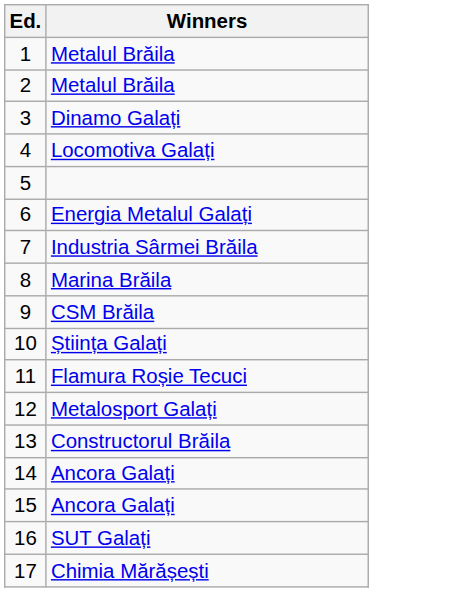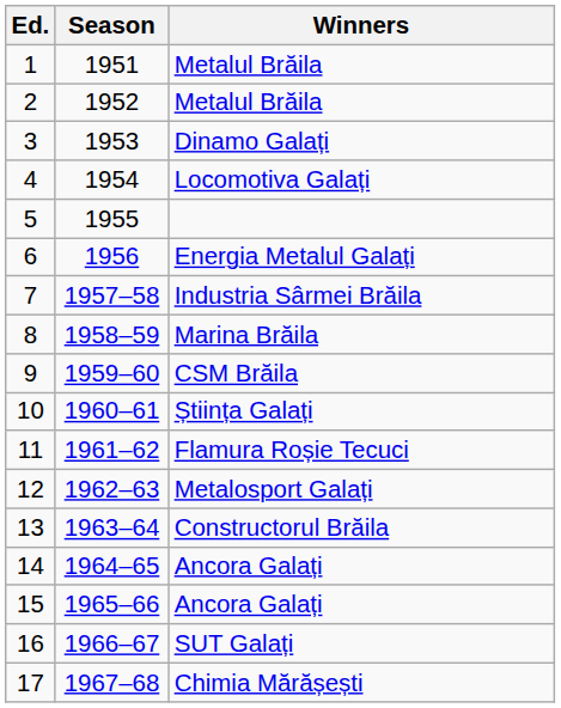 <table class="wikitable" style="font-size:90%">
 <tr>
 <th><abbr>Ed.</abbr></th>
+<th width="60">Season</th>
 <th width="220">Winners</th>
 </tr>
 <tr>
 <td align=center>1</td>
+<td align=center>1951</td>
 <td><a href='#'>Metalul Brăila</a></td>
 </tr>
 <tr>
 <td align=center>2</td>
+<td align=center>1952</td>
 <td><a href='#'>Metalul Brăila</a></td>
 </tr>
 <tr>
 <td align=center>3</td>
+<td align=center>1953</td>
 <td><a href='#'>Dinamo Galați</a></td>
 </tr>
 <tr>
 <td align=center>4</td>
+<td align=center>1954</td>
 <td><a href='#'>Locomotiva Galați</a></td>
 </tr>
 <tr>
 <td align=center>5</td>
+<td align=center>1955</td>
 <td></td>
 </tr>
 <tr>
 <td align=center>6</td>
+<td align=center><a href='#'>1956</a></td>
 <td><a href='#'>Energia Metalul Galați</a></td>
 </tr>
 <tr>
 <td align=center>7</td>
+<td align=center><a href='#'>1957–58</a></td>
 <td><a href='#'>Industria Sârmei Brăila</a></td>
 </tr>
 <tr>
 <td align=center>8</td>
+<td align=center><a href='#'>1958–59</a></td>
 <td><a href='#'>Marina Brăila</a></td>
 </tr>
 <tr>
 <td align=center>9</td>
+<td align=center><a href='#'>1959–60</a></td>
 <td><a href='#'>CSM Brăila</a></td>
 </tr>
 <tr>
 <td align=center>10</td>
+<td align=center><a href='#'>1960–61</a></td>
 <td><a href='#'>Știința Galați</a></td>
 </tr>
 <tr>
 <td align=center>11</td>
+<td align=center><a href='#'>1961–62</a></td>
 <td><a href='#'>Flamura Roșie Tecuci</a></td>
 </tr>
 <tr>
 <td align=center>12</td>
+<td align=center><a href='#'>1962–63</a></td>
 <td><a href='#'>Metalosport Galați</a></td>
 </tr>
 <tr>
 <td align=center>13</td>
+<td align=center><a href='#'>1963–64</a></td>
 <td><a href='#'>Constructorul Brăila</a></td>
 </tr>
 <tr>
 <td align=center>14</td>
+<td align=center><a href='#'>1964–65</a></td>
 <td><a href='#'>Ancora Galați</a></td>
 </tr>
 <tr>
 <td align=center>15</td>
+<td align=center><a href='#'>1965–66</a></td>
 <td><a href='#'>Ancora Galați</a></td>
 </tr>
 <tr>
 <td align=center>16</td>
+<td align=center><a href='#'>1966–67</a></td>
 <td><a href='#'>SUT Galați</a></td>
 </tr>
 <tr>
 <td align=center>17</td>
+<td align=center><a href='#'>1967–68</a></td>
 <td><a href='#'>Chimia Mărășești</a></td>
 </tr>
 </table>
